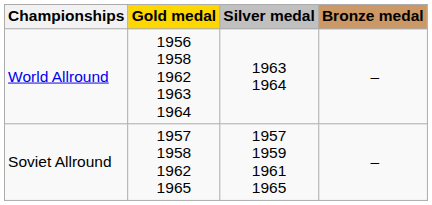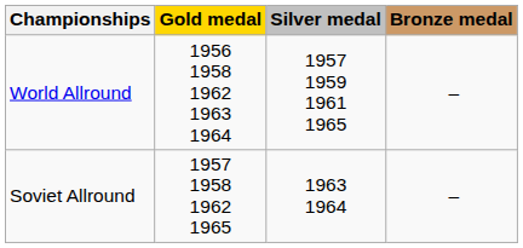 <table class="wikitable">
 <tr>
 <th>Championships</th>
 <td align=center bgcolor=gold><strong>Gold medal</strong></td>
 <td align=center bgcolor=silver><strong>Silver medal</strong></td>
 <td align=center bgcolor=cc9966><strong>Bronze medal</strong></td>
 </tr>
 <tr align="center">
 <td align="left"><a href='#'>World Allround</a></td>
 <td>1956 <br> 1958 <br> 1962 <br> 1963 <br> 1964</td>
-<td>1963 <br> 1964</td>
+<td>1957 <br> 1959 <br> 1961 <br> 1965</td>
 <td> –</td>
 </tr>
 <tr align="center">
 <td align="left">Soviet Allround</td>
 <td>1957 <br> 1958 <br> 1962 <br> 1965</td>
-<td>1957 <br> 1959 <br> 1961 <br> 1965</td>
+<td>1963 <br> 1964</td>
 <td> –</td>
 </tr>
 </table>
